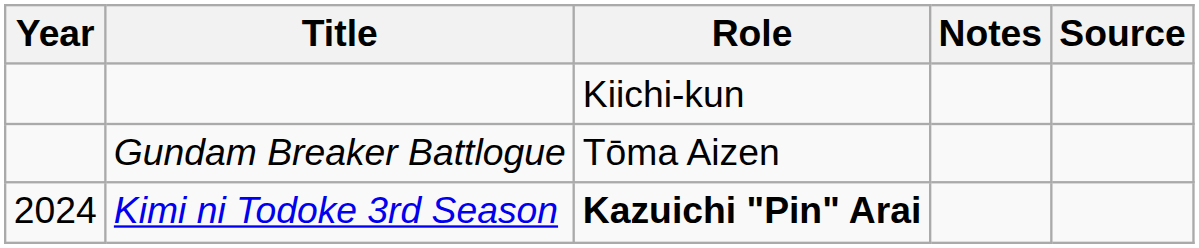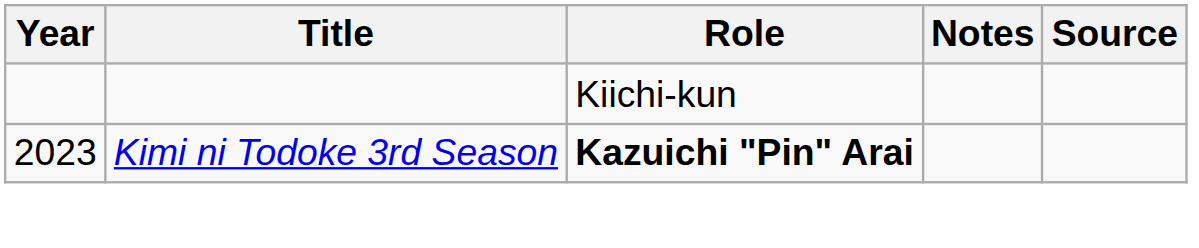 <table class="wikitable sortable plainrowheaders">
 <tr>
 <th>Year</th>
 <th>Title</th>
 <th>Role</th>
 <th class="unsortable">Notes</th>
 <th class="unsortable">Source</th>
 </tr>
 <tr>
 <td></td>
 <td><em></em></td>
 <td>Kiichi-kun</td>
 <td></td>
 <td></td>
 </tr>
 <tr>
-<td></td>
-<td><em>Gundam Breaker Battlogue</em></td>
-<td>Tо̄ma Aizen</td>
-<td></td>
-<td></td>
-</tr>
-<tr>
-<td>2024</td>
+<td>2023</td>
 <td><a href='#'><em>Kimi ni Todoke 3rd Season</em></a></td>
 <td><strong>Kazuichi "Pin" Arai</strong></td>
 <td></td>
 <td></td>
 </tr>
 </table>
